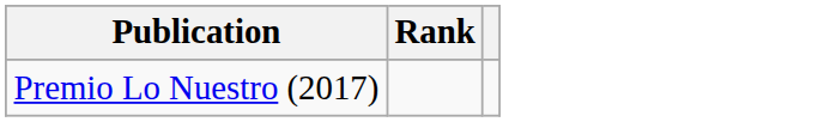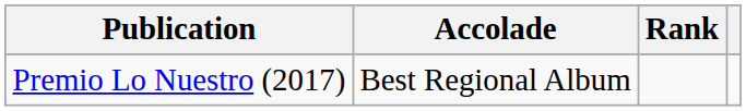 <table class="sortable wikitable">
 <tr>
 <th>Publication</th>
+<th>Accolade</th>
 <th>Rank</th>
 <th class="unsortable"></th>
 </tr>
 <tr>
 <td><a href='#'>Premio Lo Nuestro</a> (2017)</td>
+<td>Best Regional Album</td>
 <td></td>
 <td></td>
 </tr>
 </table>
